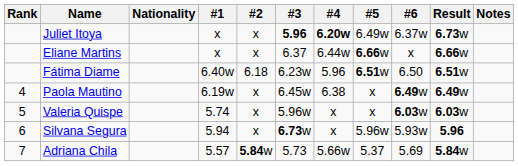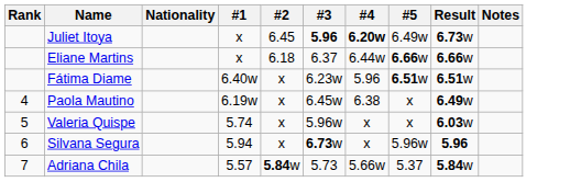 <table class="wikitable sortable" style="text-align:center">
 <tr>
 <th>Rank</th>
 <th>Name</th>
 <th>Nationality</th>
 <th>#1</th>
 <th>#2</th>
 <th>#3</th>
 <th>#4</th>
 <th>#5</th>
-<th>#6</th>
 <th>Result</th>
 <th>Notes</th>
 </tr>
 <tr>
 <td></td>
 <td align=left><a href='#'>Juliet Itoya</a></td>
 <td align=left></td>
 <td>x</td>
-<td>x</td>
+<td>6.45</td>
 <td><strong>5.96</strong></td>
 <td><strong>6.20w</strong></td>
 <td>6.49w</td>
-<td>6.37w</td>
 <td><strong>6.73</strong>w</td>
 <td></td>
 </tr>
 <tr>
 <td></td>
 <td align=left><a href='#'>Eliane Martins</a></td>
 <td align=left></td>
 <td>x</td>
-<td>x</td>
+<td>6.18</td>
 <td>6.37</td>
 <td>6.44w</td>
 <td><strong>6.66</strong>w</td>
-<td>x</td>
 <td><strong>6.66</strong>w</td>
 <td></td>
 </tr>
 <tr>
 <td></td>
 <td align=left><a href='#'>Fátima Diame</a></td>
 <td align=left></td>
 <td>6.40w</td>
-<td>6.18</td>
+<td>x</td>
 <td>6.23w</td>
 <td>5.96</td>
 <td><strong>6.51</strong>w</td>
-<td>6.50</td>
 <td><strong>6.51</strong>w</td>
 <td></td>
 </tr>
 <tr>
 <td>4</td>
 <td align=left><a href='#'>Paola Mautino</a></td>
 <td align=left></td>
 <td>6.19w</td>
 <td>x</td>
 <td>6.45w</td>
 <td>6.38</td>
 <td>x</td>
 <td><strong>6.49</strong>w</td>
-<td><strong>6.49</strong>w</td>
 <td></td>
 </tr>
 <tr>
 <td>5</td>
 <td align=left><a href='#'>Valeria Quispe</a></td>
 <td align=left></td>
 <td>5.74</td>
 <td>x</td>
 <td>5.96w</td>
 <td>x</td>
 <td>x</td>
 <td><strong>6.03</strong>w</td>
-<td><strong>6.03</strong>w</td>
 <td></td>
 </tr>
 <tr>
 <td>6</td>
 <td align=left><a href='#'>Silvana Segura</a></td>
 <td align=left></td>
 <td>5.94</td>
 <td>x</td>
 <td><strong>6.73</strong>w</td>
 <td>x</td>
 <td>5.96w</td>
-<td>5.93w</td>
 <td><strong>5.96</strong></td>
 <td></td>
 </tr>
 <tr>
 <td>7</td>
 <td align=left><a href='#'>Adriana Chila</a></td>
 <td align=left></td>
 <td>5.57</td>
 <td><strong>5.84</strong>w</td>
 <td>5.73</td>
 <td>5.66w</td>
 <td>5.37</td>
-<td>5.69</td>
 <td><strong>5.84</strong>w</td>
 <td></td>
 </tr>
 </table>
